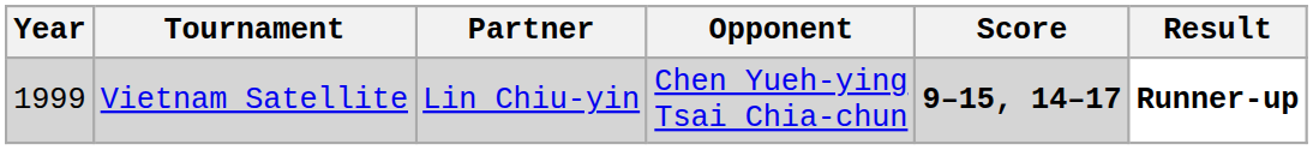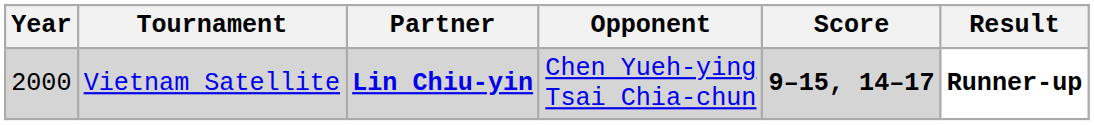 <table class="sortable wikitable" style="font-size: 90%;">
 <tr>
 <th>Year</th>
 <th>Tournament</th>
 <th>Partner</th>
 <th>Opponent</th>
 <th>Score</th>
 <th>Result</th>
 </tr>
 <tr style="background:#D5D5D5">
-<td align="center">1999</td>
+<td align="center">2000</td>
 <td align="left"><a href='#'>Vietnam Satellite</a></td>
-<td align="left"> <a href='#'>Lin Chiu-yin</a></td>
+<td align="left"><strong> <a href='#'>Lin Chiu-yin</a></strong></td>
 <td align="left"> <a href='#'>Chen Yueh-ying</a> <br>  <a href='#'>Tsai Chia-chun</a></td>
 <td align="left"><strong>9–15, 14–17</strong></td>
 <td style="text-align:left; background:white"> <strong>Runner-up</strong></td>
 </tr>
 </table>
